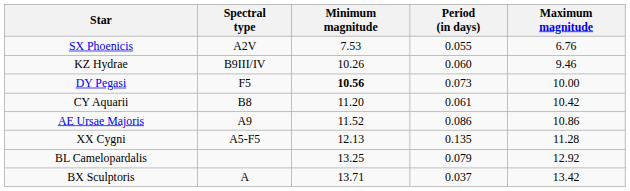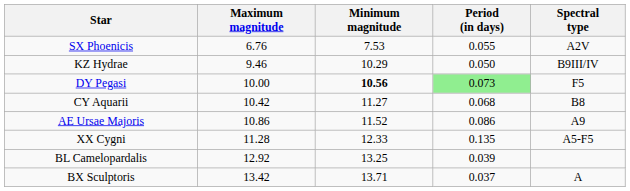 <table border="1" class="wikitable sortable" style="width:95%; text-align:center;">
 <tr ---->
 <th>Star<br></th>
-<th>Spectral<br>type</th>
+<th>Maximum<br><a href='#'>magnitude</a><br></th>
 <th>Minimum<br>magnitude<br></th>
 <th>Period<br>(in days)<br></th>
-<th>Maximum<br><a href='#'>magnitude</a><br></th>
+<th>Spectral<br>type</th>
 </tr>
 <tr ---->
 <td><a href='#'>SX Phoenicis</a></td>
-<td>A2V</td>
+<td>6.76</td>
 <td>7.53</td>
 <td>0.055</td>
-<td>6.76</td>
+<td>A2V</td>
 </tr>
 <tr ---->
 <td>KZ Hydrae</td>
+<td>9.46</td>
+<td>10.29</td>
+<td>0.050</td>
 <td>B9III/IV</td>
-<td>10.26</td>
-<td>0.060</td>
-<td>9.46</td>
 </tr>
 <tr ---->
 <td><a href='#'>DY Pegasi</a></td>
+<td>10.00</td>
+<td><strong>10.56</strong></td>
+<td style="background: lightgreen;">0.073</td>
 <td>F5</td>
-<td><strong>10.56</strong></td>
-<td>0.073</td>
-<td>10.00</td>
 </tr>
 <tr ---->
 <td>CY Aquarii</td>
+<td>10.42</td>
+<td>11.27</td>
+<td>0.068</td>
 <td>B8</td>
-<td>11.20</td>
-<td>0.061</td>
-<td>10.42</td>
 </tr>
 <tr ---->
 <td><a href='#'>AE Ursae Majoris</a></td>
-<td>A9</td>
+<td>10.86</td>
 <td>11.52</td>
 <td>0.086</td>
-<td>10.86</td>
+<td>A9</td>
 </tr>
 <tr ---->
 <td>XX Cygni</td>
+<td>11.28</td>
+<td>12.33</td>
+<td>0.135</td>
 <td>A5-F5</td>
-<td>12.13</td>
-<td>0.135</td>
-<td>11.28</td>
 </tr>
 <tr ---->
 <td>BL Camelopardalis</td>
+<td>12.92</td>
+<td>13.25</td>
+<td>0.039</td>
 <td></td>
-<td>13.25</td>
-<td>0.079</td>
-<td>12.92</td>
 </tr>
 <tr ---->
 <td>BX Sculptoris</td>
-<td>A</td>
+<td>13.42</td>
 <td>13.71</td>
 <td>0.037</td>
-<td>13.42</td>
+<td>A</td>
 </tr>
 </table>
